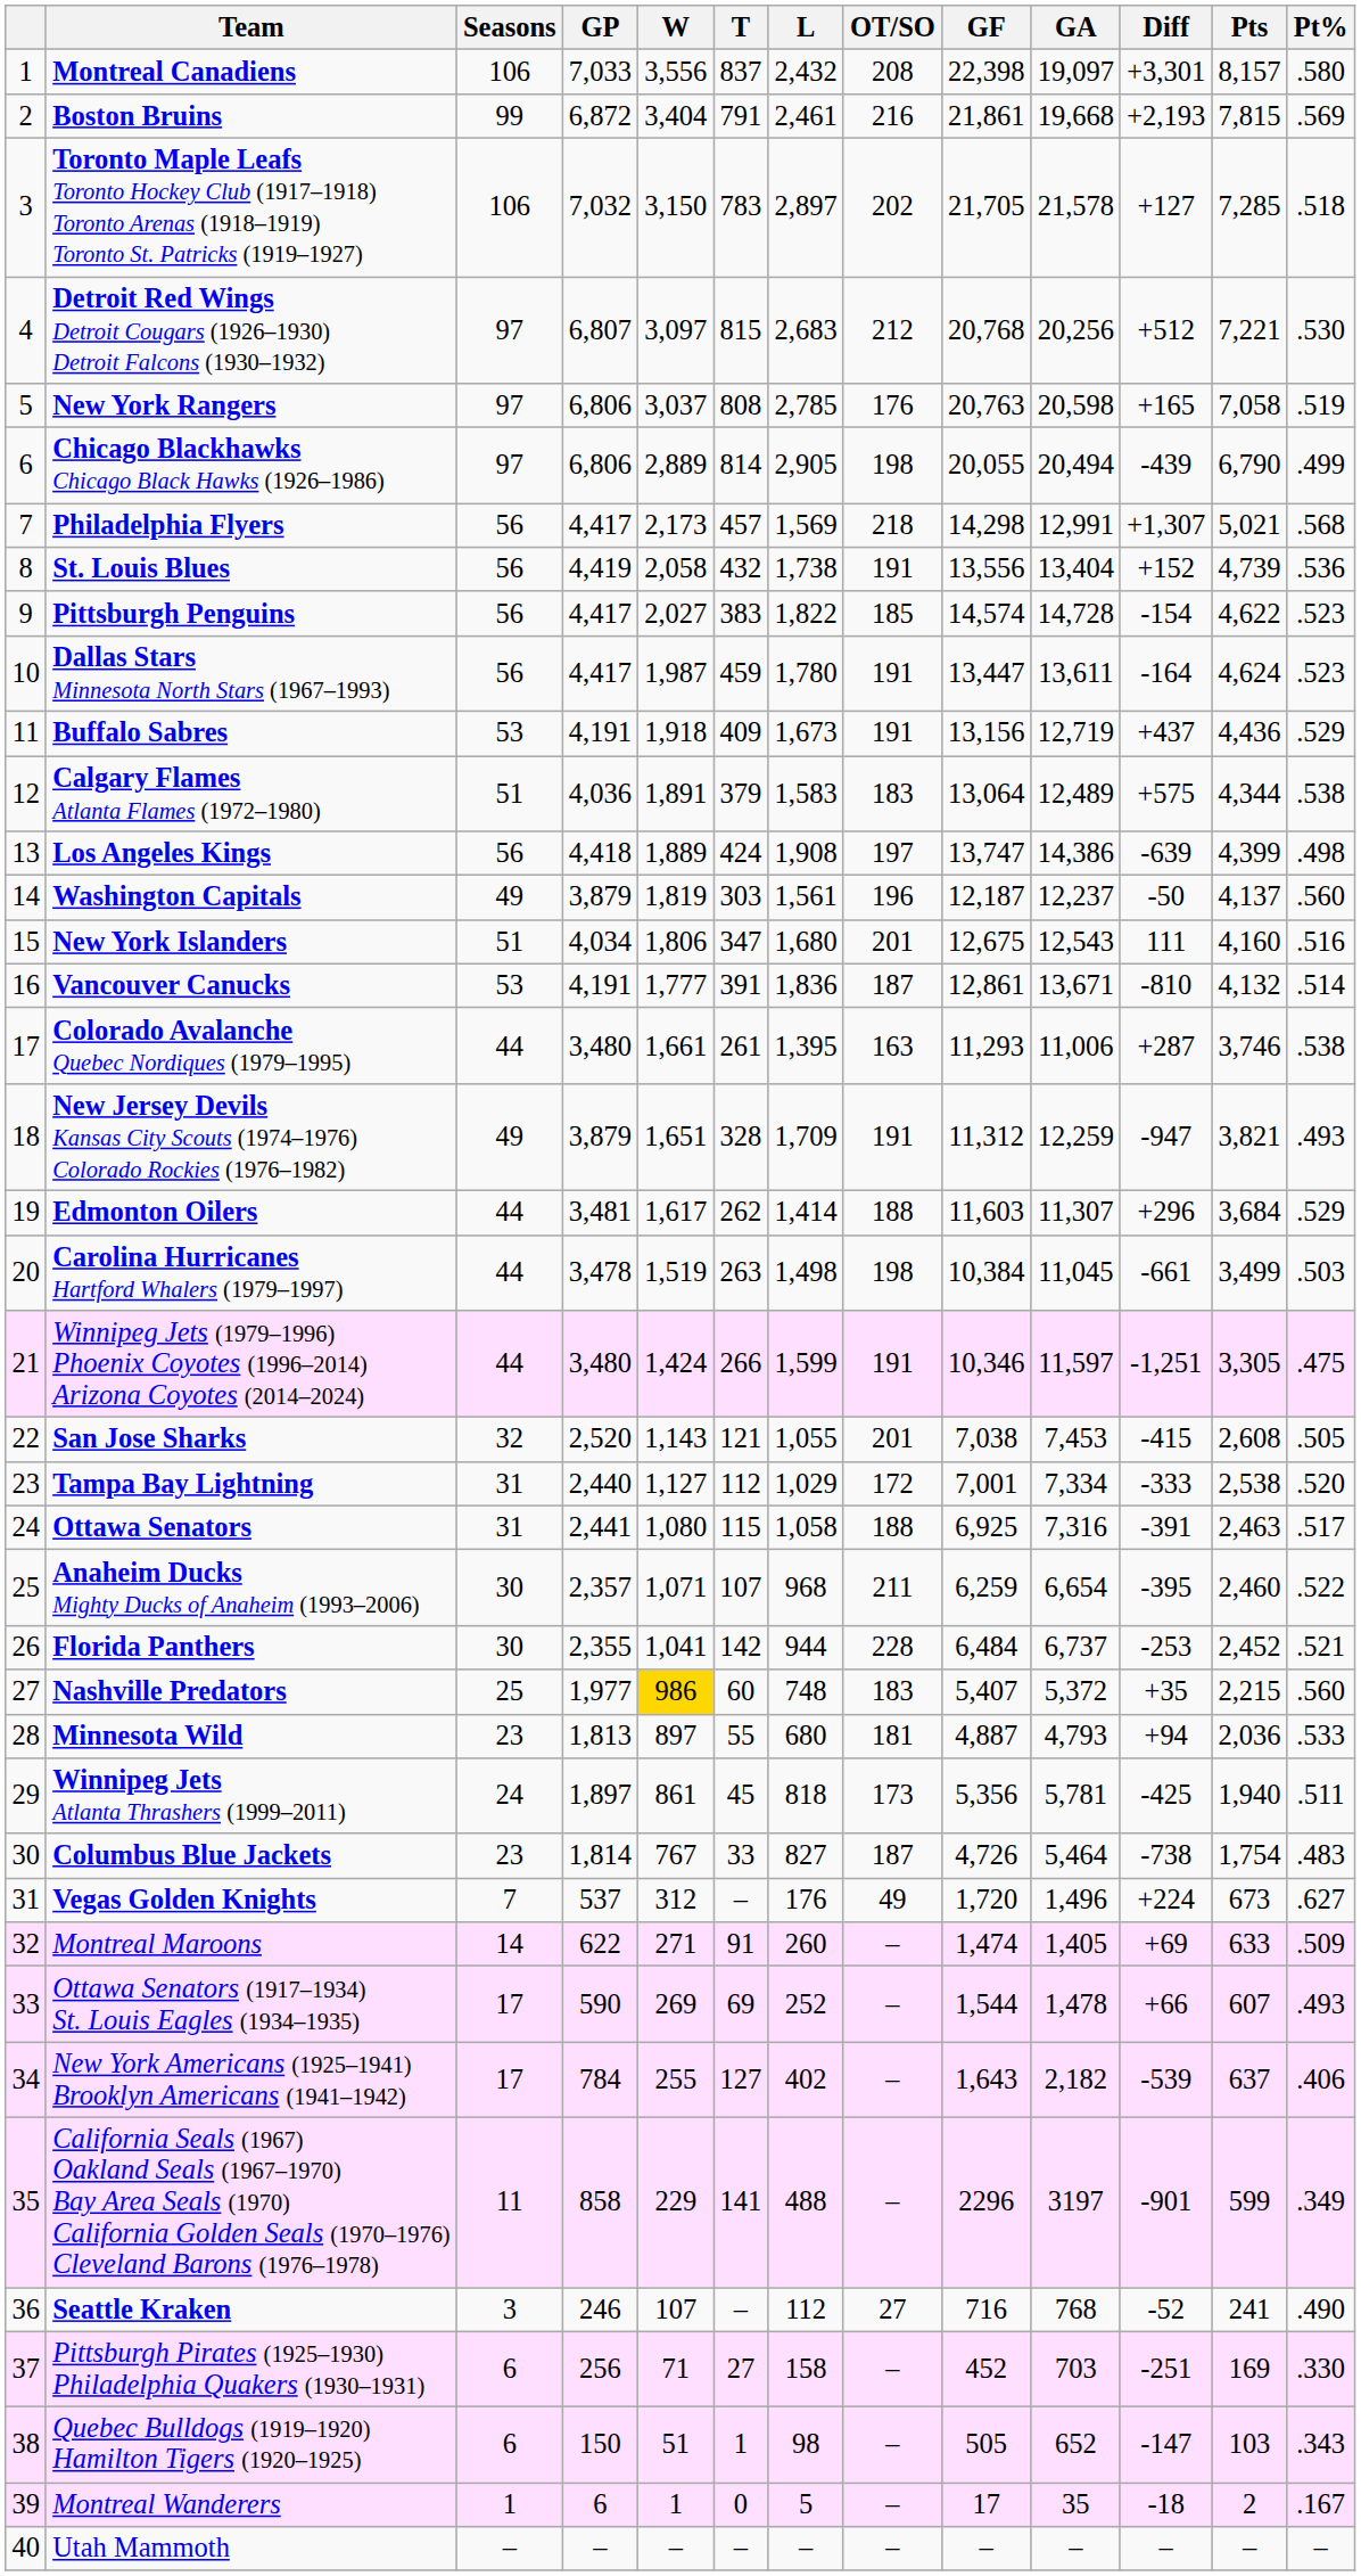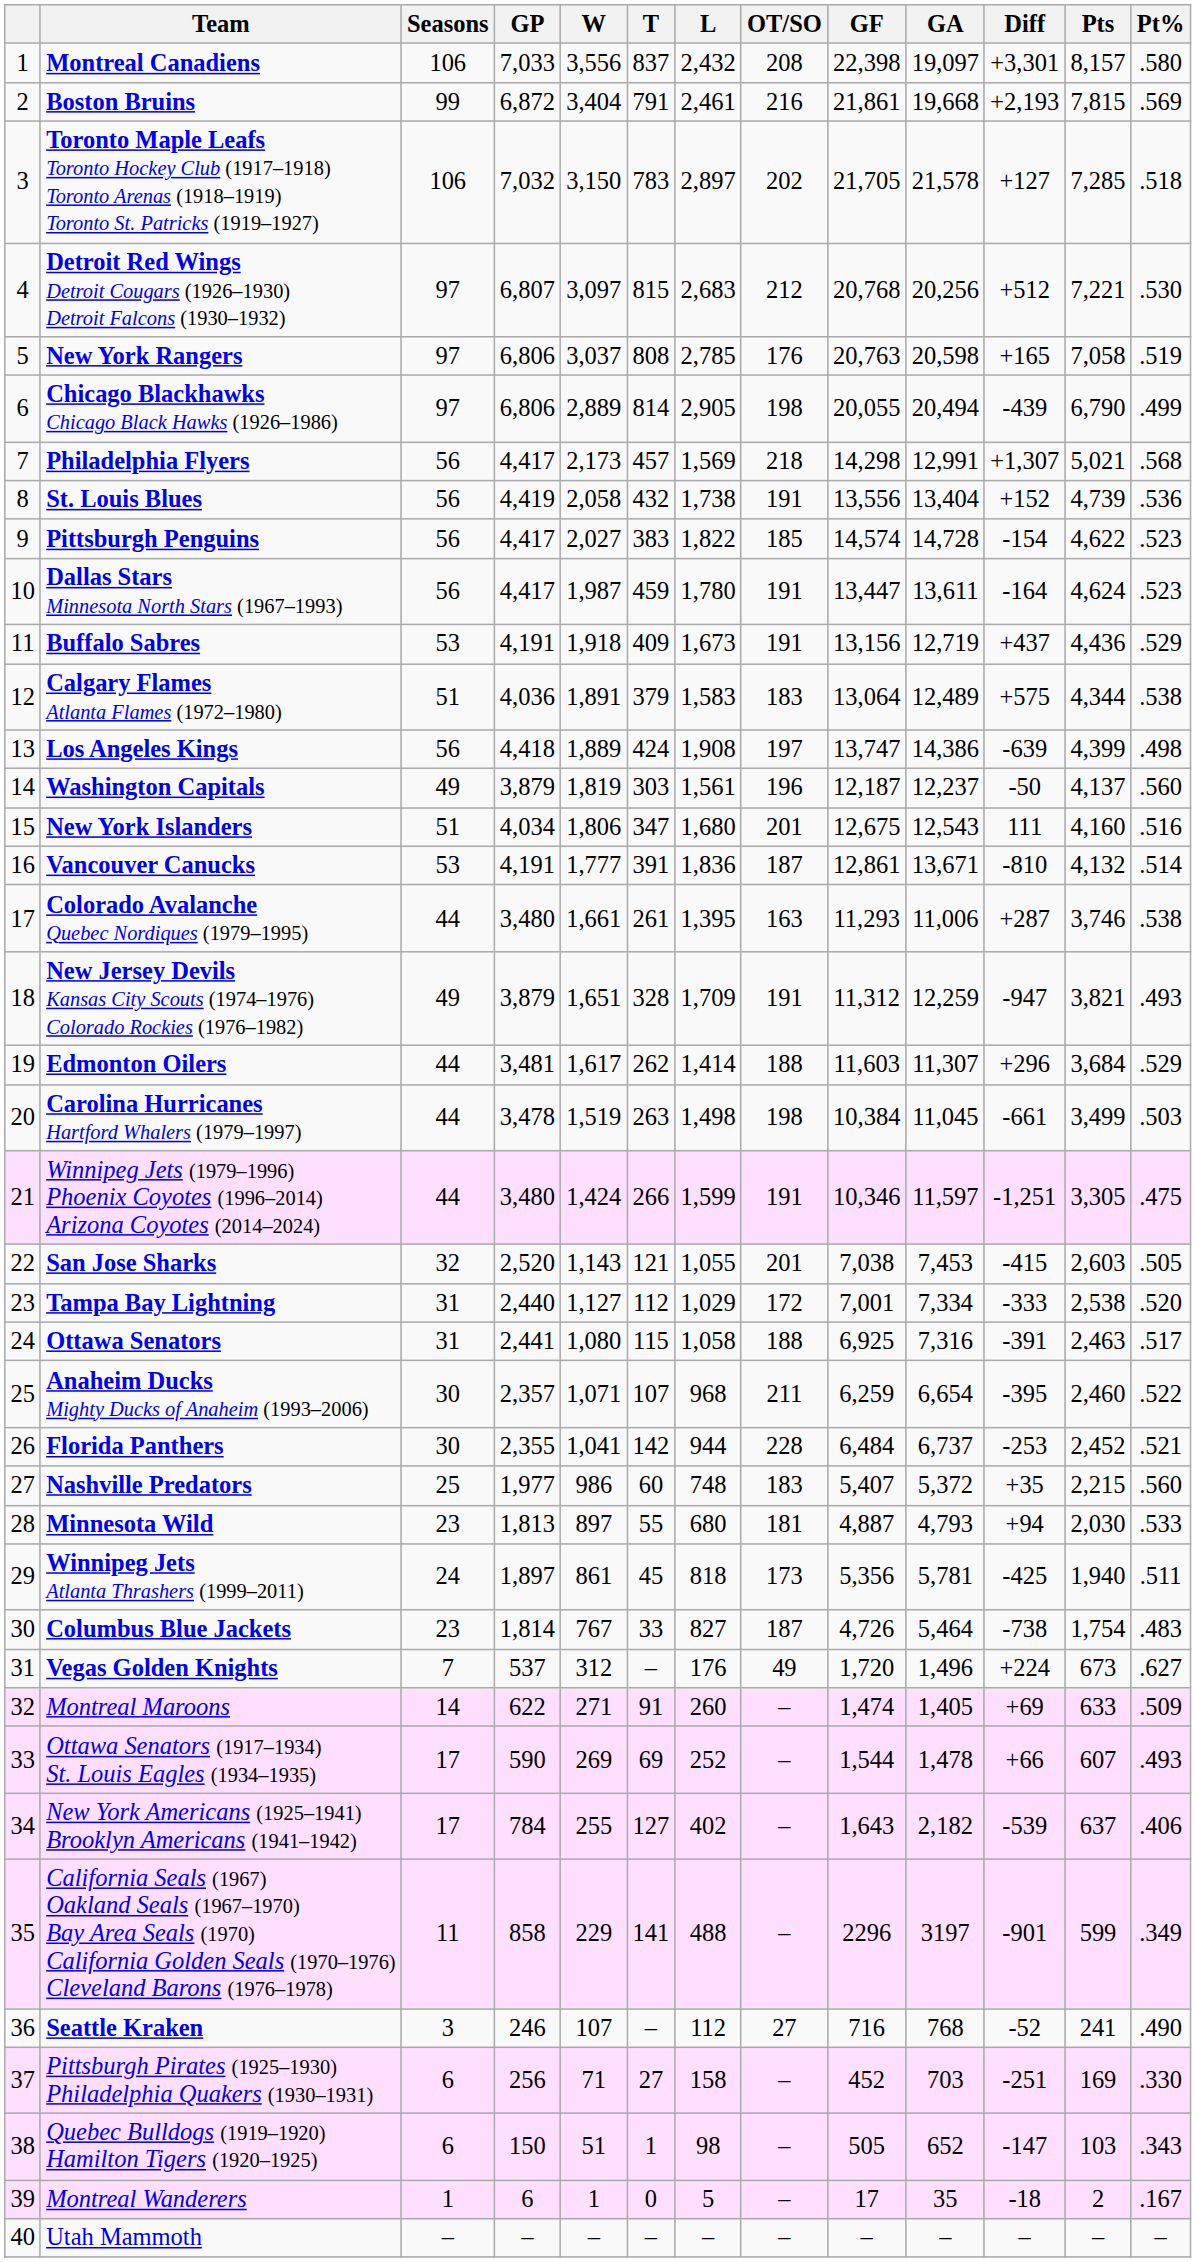 <table class="wikitable sortable" style="text-align:center;">
 <tr>
 <th></th>
 <th>Team</th>
 <th>Seasons</th>
 <th><abbr>GP</abbr></th>
 <th><abbr>W</abbr></th>
 <th><abbr>T</abbr></th>
 <th><abbr>L</abbr></th>
 <th><abbr>OT/SO</abbr></th>
 <th><abbr>GF</abbr></th>
 <th><abbr>GA</abbr></th>
 <th><abbr>Diff</abbr></th>
 <th><abbr>Pts</abbr></th>
 <th><abbr>Pt%</abbr></th>
 </tr>
 <tr>
 <td>1</td>
 <td style="text-align:left;"><strong><a href='#'>Montreal Canadiens</a></strong></td>
 <td>106</td>
 <td>7,033</td>
 <td>3,556</td>
 <td>837</td>
 <td>2,432</td>
 <td>208</td>
 <td>22,398</td>
 <td>19,097</td>
 <td>+3,301</td>
 <td>8,157</td>
 <td>.580</td>
 </tr>
 <tr>
 <td>2</td>
 <td style="text-align:left;"><strong><a href='#'>Boston Bruins</a></strong></td>
 <td>99</td>
 <td>6,872</td>
 <td>3,404</td>
 <td>791</td>
 <td>2,461</td>
 <td>216</td>
 <td>21,861</td>
 <td>19,668</td>
 <td>+2,193</td>
 <td>7,815</td>
 <td>.569</td>
 </tr>
 <tr>
 <td>3</td>
 <td style="text-align:left;"><strong><a href='#'>Toronto Maple Leafs</a></strong><br><small><em><a href='#'>Toronto Hockey Club</a></em> (1917–1918)<br><em><a href='#'>Toronto Arenas</a></em> (1918–1919)<br><em><a href='#'>Toronto St. Patricks</a></em> (1919–1927)</small></td>
 <td>106</td>
 <td>7,032</td>
 <td>3,150</td>
 <td>783</td>
 <td>2,897</td>
 <td>202</td>
 <td>21,705</td>
 <td>21,578</td>
 <td>+127</td>
 <td>7,285</td>
 <td>.518</td>
 </tr>
 <tr>
 <td>4</td>
 <td style="text-align:left;"><strong><a href='#'>Detroit Red Wings</a></strong><br><small><em><a href='#'>Detroit Cougars</a></em> (1926–1930)<br><em><a href='#'>Detroit Falcons</a></em> (1930–1932)</small></td>
 <td>97</td>
 <td>6,807</td>
 <td>3,097</td>
 <td>815</td>
 <td>2,683</td>
 <td>212</td>
 <td>20,768</td>
 <td>20,256</td>
 <td>+512</td>
 <td>7,221</td>
 <td>.530</td>
 </tr>
 <tr>
 <td>5</td>
 <td style="text-align:left;"><strong><a href='#'>New York Rangers</a></strong></td>
 <td>97</td>
 <td>6,806</td>
 <td>3,037</td>
 <td>808</td>
 <td>2,785</td>
 <td>176</td>
 <td>20,763</td>
 <td>20,598</td>
 <td>+165</td>
 <td>7,058</td>
 <td>.519</td>
 </tr>
 <tr>
 <td>6</td>
 <td style="text-align:left;"><strong><a href='#'>Chicago Blackhawks</a></strong><br><small><em><a href='#'>Chicago Black Hawks</a></em> (1926–1986)</small></td>
 <td>97</td>
 <td>6,806</td>
 <td>2,889</td>
 <td>814</td>
 <td>2,905</td>
 <td>198</td>
 <td>20,055</td>
 <td>20,494</td>
 <td>-439</td>
 <td>6,790</td>
 <td>.499</td>
 </tr>
 <tr>
 <td>7</td>
 <td style="text-align:left;"><strong><a href='#'>Philadelphia Flyers</a></strong></td>
 <td>56</td>
 <td>4,417</td>
 <td>2,173</td>
 <td>457</td>
 <td>1,569</td>
 <td>218</td>
 <td>14,298</td>
 <td>12,991</td>
 <td>+1,307</td>
 <td>5,021</td>
 <td>.568</td>
 </tr>
 <tr>
 <td>8</td>
 <td style="text-align:left;"><strong><a href='#'>St. Louis Blues</a></strong></td>
 <td>56</td>
 <td>4,419</td>
 <td>2,058</td>
 <td>432</td>
 <td>1,738</td>
 <td>191</td>
 <td>13,556</td>
 <td>13,404</td>
 <td>+152</td>
 <td>4,739</td>
 <td>.536</td>
 </tr>
 <tr>
 <td>9</td>
 <td style="text-align:left;"><strong><a href='#'>Pittsburgh Penguins</a></strong></td>
 <td>56</td>
 <td>4,417</td>
 <td>2,027</td>
 <td>383</td>
 <td>1,822</td>
 <td>185</td>
 <td>14,574</td>
 <td>14,728</td>
 <td>-154</td>
 <td>4,622</td>
 <td>.523</td>
 </tr>
 <tr>
 <td>10</td>
 <td style="text-align:left;"><strong><a href='#'>Dallas Stars</a></strong><br><small><em><a href='#'>Minnesota North Stars</a></em> (1967–1993)</small></td>
 <td>56</td>
 <td>4,417</td>
 <td>1,987</td>
 <td>459</td>
 <td>1,780</td>
 <td>191</td>
 <td>13,447</td>
 <td>13,611</td>
 <td>-164</td>
 <td>4,624</td>
 <td>.523</td>
 </tr>
 <tr>
 <td>11</td>
 <td style="text-align:left;"><strong><a href='#'>Buffalo Sabres</a></strong></td>
 <td>53</td>
 <td>4,191</td>
 <td>1,918</td>
 <td>409</td>
 <td>1,673</td>
 <td>191</td>
 <td>13,156</td>
 <td>12,719</td>
 <td>+437</td>
 <td>4,436</td>
 <td>.529</td>
 </tr>
 <tr>
 <td>12</td>
 <td style="text-align:left;"><strong><a href='#'>Calgary Flames</a></strong><br><small><em><a href='#'>Atlanta Flames</a></em> (1972–1980)</small></td>
 <td>51</td>
 <td>4,036</td>
 <td>1,891</td>
 <td>379</td>
 <td>1,583</td>
 <td>183</td>
 <td>13,064</td>
 <td>12,489</td>
 <td>+575</td>
 <td>4,344</td>
 <td>.538</td>
 </tr>
 <tr>
 <td>13</td>
 <td style="text-align:left;"><strong><a href='#'>Los Angeles Kings</a></strong></td>
 <td>56</td>
 <td>4,418</td>
 <td>1,889</td>
 <td>424</td>
 <td>1,908</td>
 <td>197</td>
 <td>13,747</td>
 <td>14,386</td>
 <td>-639</td>
 <td>4,399</td>
 <td>.498</td>
 </tr>
 <tr>
 <td>14</td>
 <td style="text-align:left;"><strong><a href='#'>Washington Capitals</a></strong></td>
 <td>49</td>
 <td>3,879</td>
 <td>1,819</td>
 <td>303</td>
 <td>1,561</td>
 <td>196</td>
 <td>12,187</td>
 <td>12,237</td>
 <td>-50</td>
 <td>4,137</td>
 <td>.560</td>
 </tr>
 <tr>
 <td>15</td>
 <td style="text-align:left;"><strong><a href='#'>New York Islanders</a></strong></td>
 <td>51</td>
 <td>4,034</td>
 <td>1,806</td>
 <td>347</td>
 <td>1,680</td>
 <td>201</td>
 <td>12,675</td>
 <td>12,543</td>
 <td>111</td>
 <td>4,160</td>
 <td>.516</td>
 </tr>
 <tr>
 <td>16</td>
 <td style="text-align:left;"><strong><a href='#'>Vancouver Canucks</a></strong></td>
 <td>53</td>
 <td>4,191</td>
 <td>1,777</td>
 <td>391</td>
 <td>1,836</td>
 <td>187</td>
 <td>12,861</td>
 <td>13,671</td>
 <td>-810</td>
 <td>4,132</td>
 <td>.514</td>
 </tr>
 <tr>
 <td>17</td>
 <td style="text-align:left;"><strong><a href='#'>Colorado Avalanche</a></strong><br><small><em><a href='#'>Quebec Nordiques</a></em> (1979–1995)</small></td>
 <td>44</td>
 <td>3,480</td>
 <td>1,661</td>
 <td>261</td>
 <td>1,395</td>
 <td>163</td>
 <td>11,293</td>
 <td>11,006</td>
 <td>+287</td>
 <td>3,746</td>
 <td>.538</td>
 </tr>
 <tr>
 <td>18</td>
 <td style="text-align:left;"><strong><a href='#'>New Jersey Devils</a></strong><br><small><em><a href='#'>Kansas City Scouts</a></em> (1974–1976)<br><em><a href='#'>Colorado Rockies</a></em> (1976–1982)</small></td>
 <td>49</td>
 <td>3,879</td>
 <td>1,651</td>
 <td>328</td>
 <td>1,709</td>
 <td>191</td>
 <td>11,312</td>
 <td>12,259</td>
 <td>-947</td>
 <td>3,821</td>
 <td>.493</td>
 </tr>
 <tr>
 <td>19</td>
 <td style="text-align:left;"><strong><a href='#'>Edmonton Oilers</a></strong></td>
 <td>44</td>
 <td>3,481</td>
 <td>1,617</td>
 <td>262</td>
 <td>1,414</td>
 <td>188</td>
 <td>11,603</td>
 <td>11,307</td>
 <td>+296</td>
 <td>3,684</td>
 <td>.529</td>
 </tr>
 <tr>
 <td>20</td>
 <td style="text-align:left;"><strong><a href='#'>Carolina Hurricanes</a></strong><br><small><em><a href='#'>Hartford Whalers</a></em> (1979–1997)</small></td>
 <td>44</td>
 <td>3,478</td>
 <td>1,519</td>
 <td>263</td>
 <td>1,498</td>
 <td>198</td>
 <td>10,384</td>
 <td>11,045</td>
 <td>-661</td>
 <td>3,499</td>
 <td>.503</td>
 </tr>
 <tr bgcolor="FFDFFF">
 <td>21</td>
 <td style="text-align:left;"><em><a href='#'>Winnipeg Jets</a></em> <small>(1979–1996)</small><br><em><a href='#'>Phoenix Coyotes</a></em> <small>(1996–2014)</small><br><em><a href='#'>Arizona Coyotes</a></em> <small>(2014–2024)</small></td>
 <td>44</td>
 <td>3,480</td>
 <td>1,424</td>
 <td>266</td>
 <td>1,599</td>
 <td>191</td>
 <td>10,346</td>
 <td>11,597</td>
 <td>-1,251</td>
 <td>3,305</td>
 <td>.475</td>
 </tr>
 <tr>
 <td>22</td>
 <td style="text-align:left;"><strong><a href='#'>San Jose Sharks</a></strong></td>
 <td>32</td>
 <td>2,520</td>
 <td>1,143</td>
 <td>121</td>
 <td>1,055</td>
 <td>201</td>
 <td>7,038</td>
 <td>7,453</td>
 <td>-415</td>
-<td>2,608</td>
+<td>2,603</td>
 <td>.505</td>
 </tr>
 <tr>
 <td>23</td>
 <td style="text-align:left;"><strong><a href='#'>Tampa Bay Lightning</a></strong></td>
 <td>31</td>
 <td>2,440</td>
 <td>1,127</td>
 <td>112</td>
 <td>1,029</td>
 <td>172</td>
 <td>7,001</td>
 <td>7,334</td>
 <td>-333</td>
 <td>2,538</td>
 <td>.520</td>
 </tr>
 <tr>
 <td>24</td>
 <td style="text-align:left;"><strong><a href='#'>Ottawa Senators</a></strong></td>
 <td>31</td>
 <td>2,441</td>
 <td>1,080</td>
 <td>115</td>
 <td>1,058</td>
 <td>188</td>
 <td>6,925</td>
 <td>7,316</td>
 <td>-391</td>
 <td>2,463</td>
 <td>.517</td>
 </tr>
 <tr>
 <td>25</td>
 <td style="text-align:left;"><strong><a href='#'>Anaheim Ducks</a></strong><br><small><em><a href='#'>Mighty Ducks of Anaheim</a></em> (1993–2006)</small></td>
 <td>30</td>
 <td>2,357</td>
 <td>1,071</td>
 <td>107</td>
 <td>968</td>
 <td>211</td>
 <td>6,259</td>
 <td>6,654</td>
 <td>-395</td>
 <td>2,460</td>
 <td>.522</td>
 </tr>
 <tr>
 <td>26</td>
 <td style="text-align:left;"><strong><a href='#'>Florida Panthers</a></strong></td>
 <td>30</td>
 <td>2,355</td>
 <td>1,041</td>
 <td>142</td>
 <td>944</td>
 <td>228</td>
 <td>6,484</td>
 <td>6,737</td>
 <td>-253</td>
 <td>2,452</td>
 <td>.521</td>
 </tr>
 <tr>
 <td>27</td>
 <td style="text-align:left;"><strong><a href='#'>Nashville Predators</a></strong></td>
 <td>25</td>
 <td>1,977</td>
-<td style="background: gold;">986</td>
+<td>986</td>
 <td>60</td>
 <td>748</td>
 <td>183</td>
 <td>5,407</td>
 <td>5,372</td>
 <td>+35</td>
 <td>2,215</td>
 <td>.560</td>
 </tr>
 <tr>
 <td>28</td>
 <td style="text-align:left;"><strong><a href='#'>Minnesota Wild</a></strong></td>
 <td>23</td>
 <td>1,813</td>
 <td>897</td>
 <td>55</td>
 <td>680</td>
 <td>181</td>
 <td>4,887</td>
 <td>4,793</td>
 <td>+94</td>
-<td>2,036</td>
+<td>2,030</td>
 <td>.533</td>
 </tr>
 <tr>
 <td>29</td>
 <td style="text-align:left;"><strong><a href='#'>Winnipeg Jets</a></strong><br><small><em><a href='#'>Atlanta Thrashers</a></em> (1999–2011)</small></td>
 <td>24</td>
 <td>1,897</td>
 <td>861</td>
 <td>45</td>
 <td>818</td>
 <td>173</td>
 <td>5,356</td>
 <td>5,781</td>
 <td>-425</td>
 <td>1,940</td>
 <td>.511</td>
 </tr>
 <tr>
 <td>30</td>
 <td style="text-align:left;"><strong><a href='#'>Columbus Blue Jackets</a></strong></td>
 <td>23</td>
 <td>1,814</td>
 <td>767</td>
 <td>33</td>
 <td>827</td>
 <td>187</td>
 <td>4,726</td>
 <td>5,464</td>
 <td>-738</td>
 <td>1,754</td>
 <td>.483</td>
 </tr>
 <tr>
 <td>31</td>
 <td style="text-align:left;"><strong><a href='#'>Vegas Golden Knights</a></strong></td>
 <td>7</td>
 <td>537</td>
 <td>312</td>
 <td>–</td>
 <td>176</td>
 <td>49</td>
 <td>1,720</td>
 <td>1,496</td>
 <td>+224</td>
 <td>673</td>
 <td>.627</td>
 </tr>
 <tr bgcolor="FFDFFF">
 <td>32</td>
 <td style="text-align:left;"><em><a href='#'>Montreal Maroons</a></em></td>
 <td>14</td>
 <td>622</td>
 <td>271</td>
 <td>91</td>
 <td>260</td>
 <td>–</td>
 <td>1,474</td>
 <td>1,405</td>
 <td>+69</td>
 <td>633</td>
 <td>.509</td>
 </tr>
 <tr bgcolor="FFDFFF">
 <td>33</td>
 <td style="text-align:left;"><em><a href='#'>Ottawa Senators</a></em> <small>(1917–1934)</small><br><em><a href='#'>St. Louis Eagles</a></em> <small>(1934–1935)</small></td>
 <td>17</td>
 <td>590</td>
 <td>269</td>
 <td>69</td>
 <td>252</td>
 <td>–</td>
 <td>1,544</td>
 <td>1,478</td>
 <td>+66</td>
 <td>607</td>
 <td>.493</td>
 </tr>
 <tr bgcolor="FFDFFF">
 <td>34</td>
 <td style="text-align:left;"><em><a href='#'>New York Americans</a></em> <small>(1925–1941)</small><br><em><a href='#'>Brooklyn Americans</a></em> <small>(1941–1942)</small></td>
 <td>17</td>
 <td>784</td>
 <td>255</td>
 <td>127</td>
 <td>402</td>
 <td>–</td>
 <td>1,643</td>
 <td>2,182</td>
 <td>-539</td>
 <td>637</td>
 <td>.406</td>
 </tr>
 <tr bgcolor="FFDFFF">
 <td>35</td>
 <td style="text-align:left;"><em><a href='#'>California Seals</a></em> <small>(1967)</small><br><em><a href='#'>Oakland Seals</a></em> <small>(1967–1970)</small><br><em><a href='#'>Bay Area Seals</a></em> <small>(1970)</small><br><em><a href='#'>California Golden Seals</a></em> <small>(1970–1976)</small><br><em><a href='#'>Cleveland Barons</a></em> <small>(1976–1978)</small></td>
 <td>11</td>
 <td>858</td>
 <td>229</td>
 <td>141</td>
 <td>488</td>
 <td>–</td>
 <td>2296</td>
 <td>3197</td>
 <td>-901</td>
 <td>599</td>
 <td>.349</td>
 </tr>
 <tr>
 <td>36</td>
 <td style="text-align:left;"><strong><a href='#'>Seattle Kraken</a></strong></td>
 <td>3</td>
 <td>246</td>
 <td>107</td>
 <td>–</td>
 <td>112</td>
 <td>27</td>
 <td>716</td>
 <td>768</td>
 <td>-52</td>
 <td>241</td>
 <td>.490</td>
 </tr>
 <tr bgcolor="FFDFFF">
 <td>37</td>
 <td style="text-align:left;"><em><a href='#'>Pittsburgh Pirates</a></em> <small>(1925–1930)</small><br><em><a href='#'>Philadelphia Quakers</a></em> <small>(1930–1931)</small></td>
 <td>6</td>
 <td>256</td>
 <td>71</td>
 <td>27</td>
 <td>158</td>
 <td>–</td>
 <td>452</td>
 <td>703</td>
 <td>-251</td>
 <td>169</td>
 <td>.330</td>
 </tr>
 <tr bgcolor="FFDFFF">
 <td>38</td>
 <td style="text-align:left;"><em><a href='#'>Quebec Bulldogs</a></em> <small>(1919–1920)</small><br><em><a href='#'>Hamilton Tigers</a></em> <small>(1920–1925)</small></td>
 <td>6</td>
 <td>150</td>
 <td>51</td>
 <td>1</td>
 <td>98</td>
 <td>–</td>
 <td>505</td>
 <td>652</td>
 <td>-147</td>
 <td>103</td>
 <td>.343</td>
 </tr>
 <tr bgcolor="FFDFFF">
 <td>39</td>
 <td style="text-align:left;"><em><a href='#'>Montreal Wanderers</a></em></td>
 <td>1</td>
 <td>6</td>
 <td>1</td>
 <td>0</td>
 <td>5</td>
 <td>–</td>
 <td>17</td>
 <td>35</td>
 <td>-18</td>
 <td>2</td>
 <td>.167</td>
 </tr>
 <tr>
 <td>40</td>
 <td style="text-align:left;"><a href='#'>Utah Mammoth</a></td>
 <td>–</td>
 <td>–</td>
 <td>–</td>
 <td>–</td>
 <td>–</td>
 <td>–</td>
 <td>–</td>
 <td>–</td>
 <td>–</td>
 <td>–</td>
 <td>–</td>
 </tr>
 </table>
